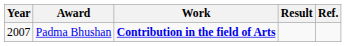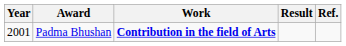 <table class="wikitable">
 <tr>
 <th>Year</th>
 <th>Award</th>
 <th>Work</th>
 <th>Result</th>
 <th>Ref.</th>
 </tr>
 <tr>
-<td>2007</td>
+<td>2001</td>
 <td><a href='#'>Padma Bhushan</a></td>
 <td><strong><a href='#'>Contribution in the field of Arts</a></strong></td>
 <td></td>
 <td></td>
 </tr>
 </table>
